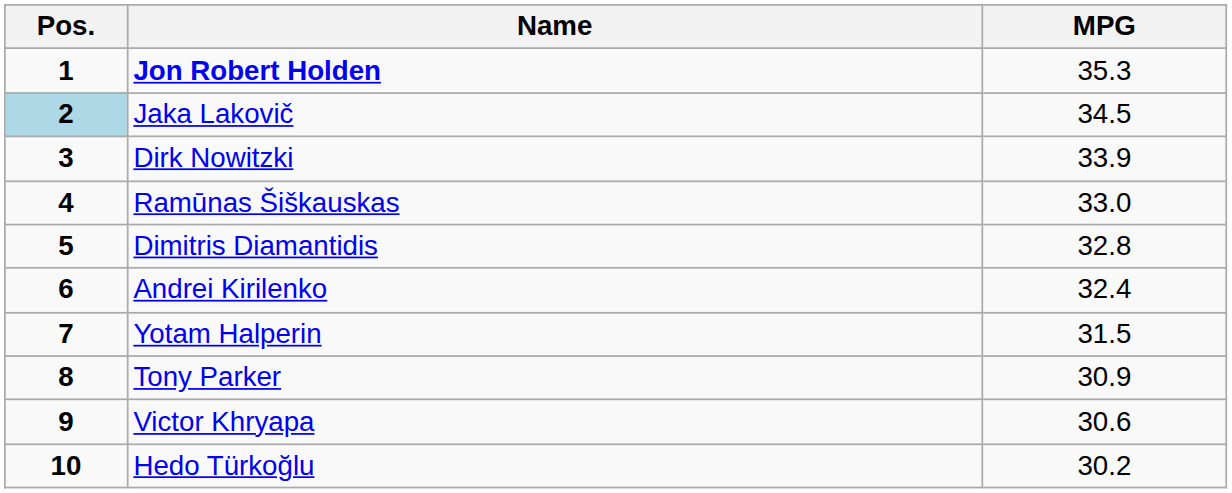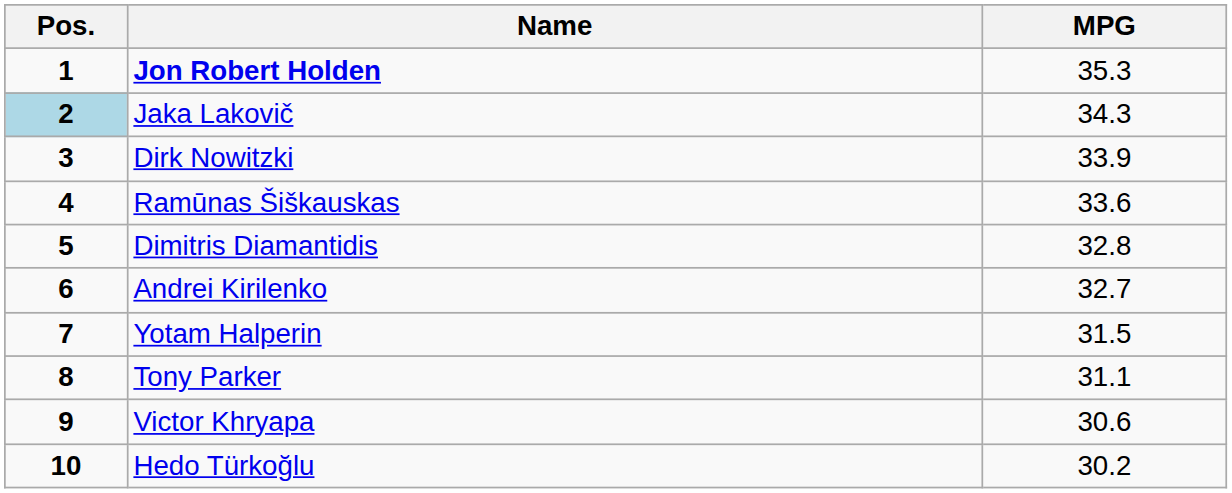 <table class=wikitable width="80%">
 <tr>
 <th width="10%">Pos.</th>
 <th width="70%">Name</th>
 <th width="20%">MPG</th>
 </tr>
 <tr>
 <td align=center><strong>1</strong></td>
 <td> <strong><a href='#'>Jon Robert Holden</a></strong></td>
 <td align=center>35.3</td>
 </tr>
 <tr>
 <td align=center style="background: lightblue;"><strong>2</strong></td>
 <td> <a href='#'>Jaka Lakovič</a></td>
-<td align=center>34.5</td>
+<td align=center>34.3</td>
 </tr>
 <tr>
 <td align=center><strong>3</strong></td>
 <td> <a href='#'>Dirk Nowitzki</a></td>
 <td align=center>33.9</td>
 </tr>
 <tr>
 <td align=center><strong>4</strong></td>
 <td> <a href='#'>Ramūnas Šiškauskas</a></td>
-<td align=center>33.0</td>
+<td align=center>33.6</td>
 </tr>
 <tr>
 <td align=center><strong>5</strong></td>
 <td> <a href='#'>Dimitris Diamantidis</a></td>
 <td align=center>32.8</td>
 </tr>
 <tr>
 <td align=center><strong>6</strong></td>
 <td> <a href='#'>Andrei Kirilenko</a></td>
-<td align=center>32.4</td>
+<td align=center>32.7</td>
 </tr>
 <tr>
 <td align=center><strong>7</strong></td>
 <td> <a href='#'>Yotam Halperin</a></td>
 <td align=center>31.5</td>
 </tr>
 <tr>
 <td align=center><strong>8</strong></td>
 <td> <a href='#'>Tony Parker</a></td>
-<td align=center>30.9</td>
+<td align=center>31.1</td>
 </tr>
 <tr>
 <td align=center><strong>9</strong></td>
 <td> <a href='#'>Victor Khryapa</a></td>
 <td align=center>30.6</td>
 </tr>
 <tr>
 <td align=center><strong>10</strong></td>
 <td> <a href='#'>Hedo Türkoğlu</a></td>
 <td align=center>30.2</td>
 </tr>
 </table>
